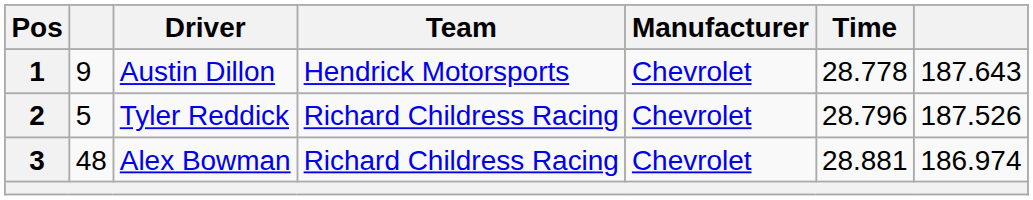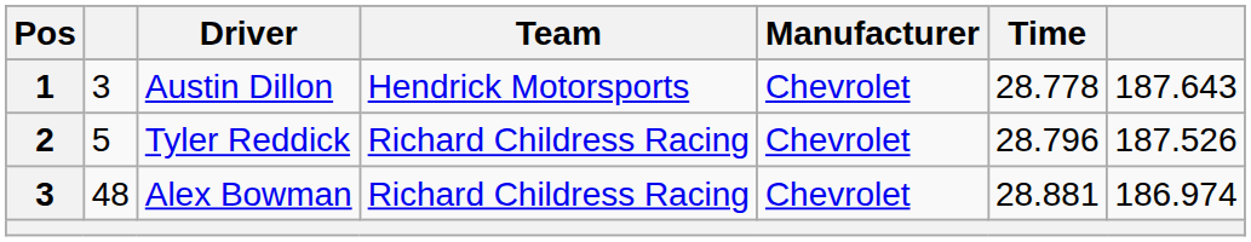 <table class="wikitable" style="font-size:95%">
 <tr>
 <th>Pos</th>
 <th></th>
 <th>Driver</th>
 <th>Team</th>
 <th>Manufacturer</th>
 <th>Time</th>
 <th></th>
 </tr>
 <tr>
 <th>1</th>
-<td>9</td>
+<td>3</td>
 <td><a href='#'>Austin Dillon</a></td>
 <td><a href='#'>Hendrick Motorsports</a></td>
 <td><a href='#'>Chevrolet</a></td>
 <td>28.778</td>
 <td>187.643</td>
 </tr>
 <tr>
 <th>2</th>
 <td>5</td>
 <td><a href='#'>Tyler Reddick</a></td>
 <td><a href='#'>Richard Childress Racing</a></td>
 <td><a href='#'>Chevrolet</a></td>
 <td>28.796</td>
 <td>187.526</td>
 </tr>
 <tr>
 <th>3</th>
 <td>48</td>
 <td><a href='#'>Alex Bowman</a></td>
 <td><a href='#'>Richard Childress Racing</a></td>
 <td><a href='#'>Chevrolet</a></td>
 <td>28.881</td>
 <td>186.974</td>
 </tr>
 <tr>
 <th colspan="7"></th>
 </tr>
 </table>
